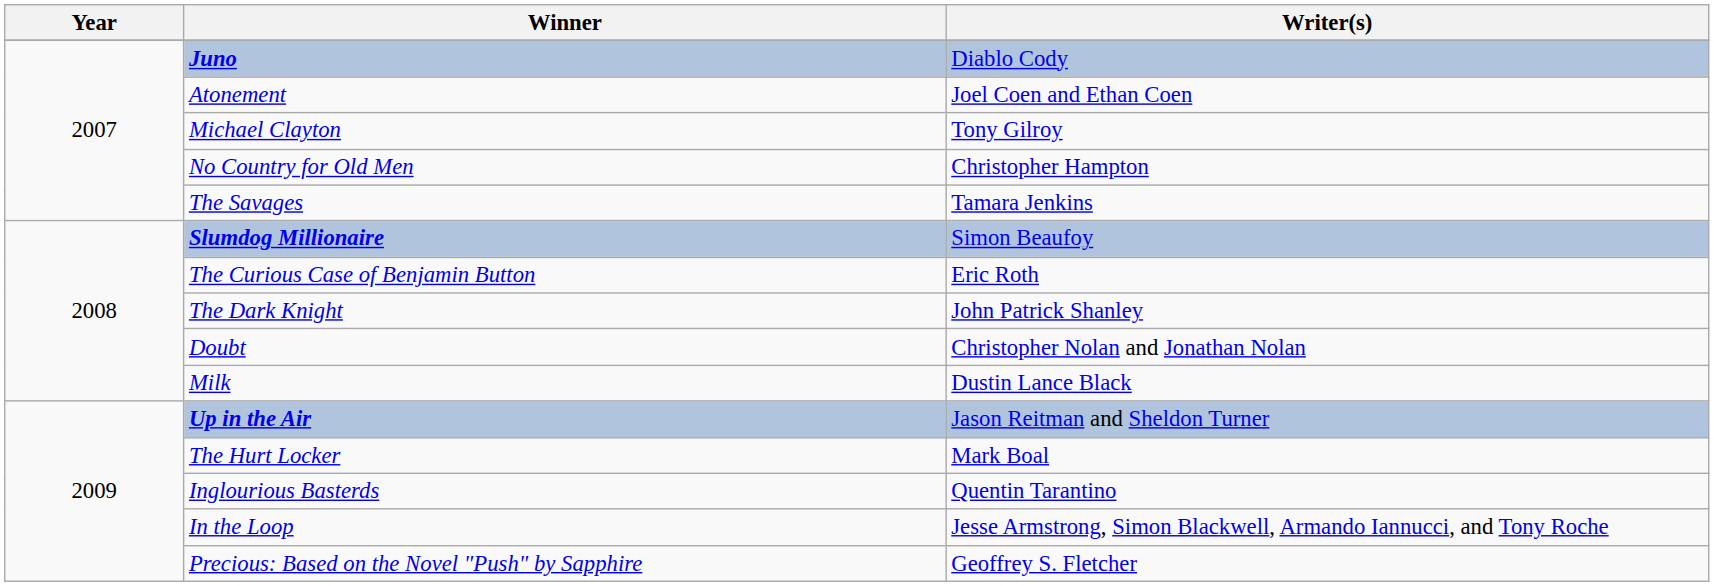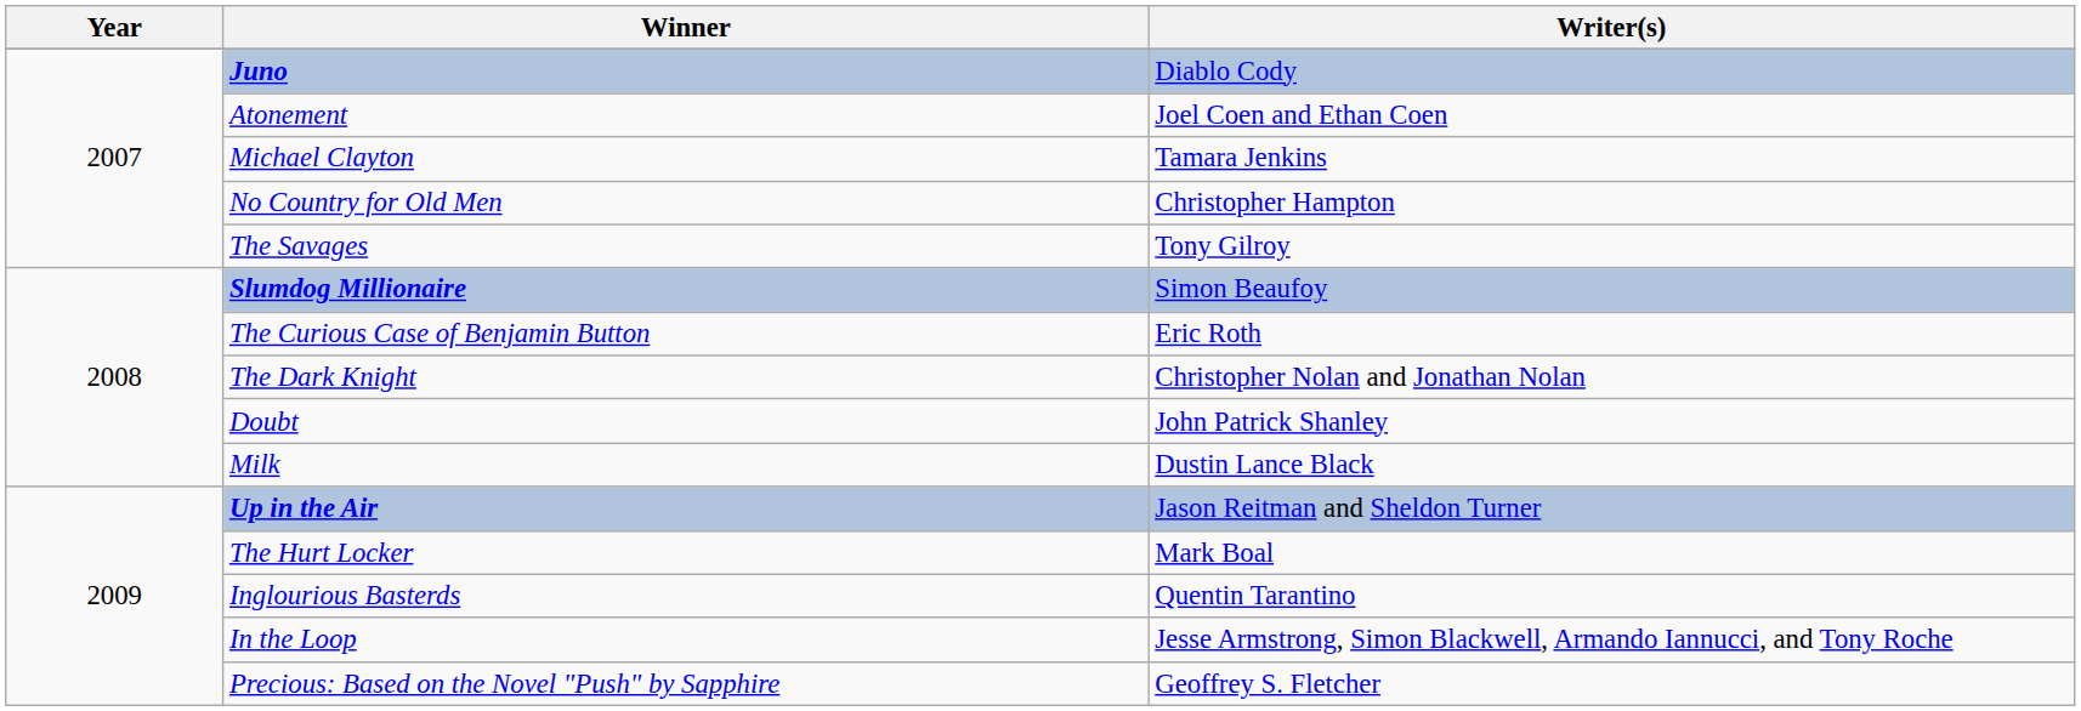 <table class="wikitable" width="95%" cellpadding="5">
 <tr>
 <th width="100"><strong>Year</strong></th>
 <th width="450"><strong>Winner</strong></th>
 <th width="450"><strong>Writer(s)</strong></th>
 </tr>
 <tr>
 </tr>
 <tr>
 <td rowspan="5" style="text-align:center;">2007</td>
 <td style="background:#B0C4DE;"><strong><em><a href='#'>Juno</a></em></strong></td>
 <td style="background:#B0C4DE;"><a href='#'>Diablo Cody</a></td>
 </tr>
 <tr>
 <td><em><a href='#'>Atonement</a></em></td>
 <td><a href='#'>Joel Coen and Ethan Coen</a></td>
 </tr>
 <tr>
 <td><em><a href='#'>Michael Clayton</a></em></td>
-<td><a href='#'>Tony Gilroy</a></td>
+<td><a href='#'>Tamara Jenkins</a></td>
 </tr>
 <tr>
 <td><em><a href='#'>No Country for Old Men</a></em></td>
 <td><a href='#'>Christopher Hampton</a></td>
 </tr>
 <tr>
 <td><em><a href='#'>The Savages</a></em></td>
-<td><a href='#'>Tamara Jenkins</a></td>
+<td><a href='#'>Tony Gilroy</a></td>
 </tr>
 <tr>
 <td rowspan="5" style="text-align:center;">2008</td>
 <td style="background:#B0C4DE;"><strong><em><a href='#'>Slumdog Millionaire</a></em></strong></td>
 <td style="background:#B0C4DE;"><a href='#'>Simon Beaufoy</a></td>
 </tr>
 <tr>
 <td><em><a href='#'>The Curious Case of Benjamin Button</a></em></td>
 <td><a href='#'>Eric Roth</a></td>
 </tr>
 <tr>
 <td><em><a href='#'>The Dark Knight</a></em></td>
-<td><a href='#'>John Patrick Shanley</a></td>
+<td><a href='#'>Christopher Nolan</a> and <a href='#'>Jonathan Nolan</a></td>
 </tr>
 <tr>
 <td><em><a href='#'>Doubt</a></em></td>
-<td><a href='#'>Christopher Nolan</a> and <a href='#'>Jonathan Nolan</a></td>
+<td><a href='#'>John Patrick Shanley</a></td>
 </tr>
 <tr>
 <td><em><a href='#'>Milk</a></em></td>
 <td><a href='#'>Dustin Lance Black</a></td>
 </tr>
 <tr>
 <td rowspan="5" style="text-align:center;">2009</td>
 <td style="background:#B0C4DE;"><strong><em><a href='#'>Up in the Air</a></em></strong></td>
 <td style="background:#B0C4DE;"><a href='#'>Jason Reitman</a> and <a href='#'>Sheldon Turner</a></td>
 </tr>
 <tr>
 <td><em><a href='#'>The Hurt Locker</a></em></td>
 <td><a href='#'>Mark Boal</a></td>
 </tr>
 <tr>
 <td><em><a href='#'>Inglourious Basterds</a></em></td>
 <td><a href='#'>Quentin Tarantino</a></td>
 </tr>
 <tr>
 <td><em><a href='#'>In the Loop</a></em></td>
 <td><a href='#'>Jesse Armstrong</a>, <a href='#'>Simon Blackwell</a>, <a href='#'>Armando Iannucci</a>, and <a href='#'>Tony Roche</a></td>
 </tr>
 <tr>
 <td><em><a href='#'>Precious: Based on the Novel "Push" by Sapphire</a></em></td>
 <td><a href='#'>Geoffrey S. Fletcher</a></td>
 </tr>
 </table>
